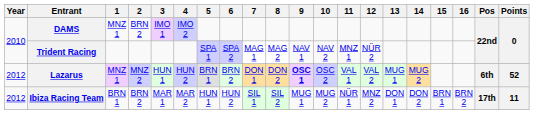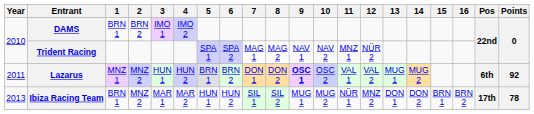 <table class="wikitable" style="text-align:center; font-size:85%">
 <tr>
 <th>Year</th>
 <th>Entrant</th>
 <th>1</th>
 <th>2</th>
 <th>3</th>
 <th>4</th>
 <th>5</th>
 <th>6</th>
 <th>7</th>
 <th>8</th>
 <th>9</th>
 <th>10</th>
 <th>11</th>
 <th>12</th>
 <th>13</th>
 <th>14</th>
 <th>15</th>
 <th>16</th>
 <th>Pos</th>
 <th>Points</th>
 </tr>
 <tr>
 <td rowspan=2><a href='#'>2010</a></td>
 <th><a href='#'>DAMS</a></th>
-<td><a href='#'>MNZ<br>1</a></td>
+<td><a href='#'>BRN<br>1</a></td>
 <td><a href='#'>BRN<br>2</a></td>
 <td style="background:#EFCFFF;"><a href='#'>IMO<br>1</a><br></td>
 <td style="background:#CFCFFF;"><a href='#'>IMO<br>2</a><br></td>
 <td></td>
 <td></td>
 <td></td>
 <td></td>
 <td></td>
 <td></td>
 <td></td>
 <td></td>
 <td></td>
 <td></td>
 <td></td>
 <td></td>
 <th rowspan=2>22nd</th>
 <th rowspan=2>0</th>
 </tr>
 <tr>
 <th nowrap><a href='#'>Trident Racing</a></th>
 <td></td>
 <td></td>
 <td></td>
 <td></td>
 <td style="background:#CFCFFF;"><a href='#'>SPA<br>1</a><br></td>
 <td style="background:#CFCFFF;"><a href='#'>SPA<br>2</a><br></td>
 <td style="background:#FFFFFF;"><a href='#'>MAG<br>1</a><br></td>
 <td style="background:#FFFFFF;"><a href='#'>MAG<br>2</a><br></td>
 <td><a href='#'>NAV<br>1</a></td>
 <td><a href='#'>NAV<br>2</a></td>
 <td><a href='#'>MNZ<br>1</a></td>
 <td><a href='#'>NÜR<br>2</a></td>
 <td></td>
 <td></td>
 <td></td>
 <td></td>
 </tr>
 <tr>
-<td><a href='#'>2012</a></td>
+<td><a href='#'>2011</a></td>
 <th nowrap><a href='#'>Lazarus</a></th>
 <td style="background:#EFCFFF;"><a href='#'>MNZ<br>1</a><br></td>
 <td style="background:#CFCFFF;"><a href='#'>MNZ<br>2</a><br></td>
 <td style="background:#DFFFDF;"><a href='#'>HUN<br>1</a><br></td>
 <td style="background:#CFCFFF;"><a href='#'>HUN<br>2</a><br></td>
 <td style="background:#DFDFDF;"><a href='#'>BRN<br>1</a><br></td>
 <td style="background:#DFFFDF;"><a href='#'>BRN<br>2</a><br></td>
 <td style="background:#FFDF9F;"><a href='#'>DON<br>1</a><br></td>
 <td style="background:#FFDF9F;"><a href='#'>DON<br>2</a><br></td>
 <td style="background:#EFCFFF;"><strong><a href='#'>OSC<br>1</a></strong><br></td>
 <td style="background:#CFCFFF;"><a href='#'>OSC<br>2</a><br></td>
 <td style="background:#DFFFDF;"><a href='#'>VAL<br>1</a><br></td>
 <td style="background:#DFFFDF;"><a href='#'>VAL<br>2</a><br></td>
 <td style="background:#DFFFDF;"><a href='#'>MUG<br>1</a><br></td>
 <td style="background:#FFDF9F;"><a href='#'>MUG<br>2</a><br></td>
 <td></td>
 <td></td>
 <th>6th</th>
-<th>52</th>
+<th>92</th>
 </tr>
 <tr>
-<td><a href='#'>2012</a></td>
+<td><a href='#'>2013</a></td>
 <th nowrap><a href='#'>Ibiza Racing Team</a></th>
 <td><a href='#'>BRN<br>1</a></td>
-<td><a href='#'>BRN<br>2</a></td>
+<td><a href='#'>MNZ<br>2</a></td>
 <td><a href='#'>MAR<br>1</a></td>
 <td><a href='#'>MAR<br>2</a></td>
 <td><a href='#'>HUN<br>1</a></td>
 <td><a href='#'>HUN<br>2</a></td>
 <td style="background:#DFFFDF;"><a href='#'>SIL<br>1</a><br></td>
 <td style="background:#DFFFDF;"><a href='#'>SIL<br>2</a><br></td>
 <td><a href='#'>MUG<br>1</a></td>
 <td><a href='#'>MUG<br>2</a></td>
 <td><a href='#'>NÜR<br>1</a></td>
 <td><a href='#'>MNZ<br>2</a></td>
 <td><a href='#'>DON<br>1</a></td>
 <td><a href='#'>DON<br>2</a></td>
 <td><a href='#'>BRN<br>1</a></td>
 <td><a href='#'>BRN<br>2</a></td>
 <th>17th</th>
-<th>11</th>
+<th>78</th>
 </tr>
 </table>
